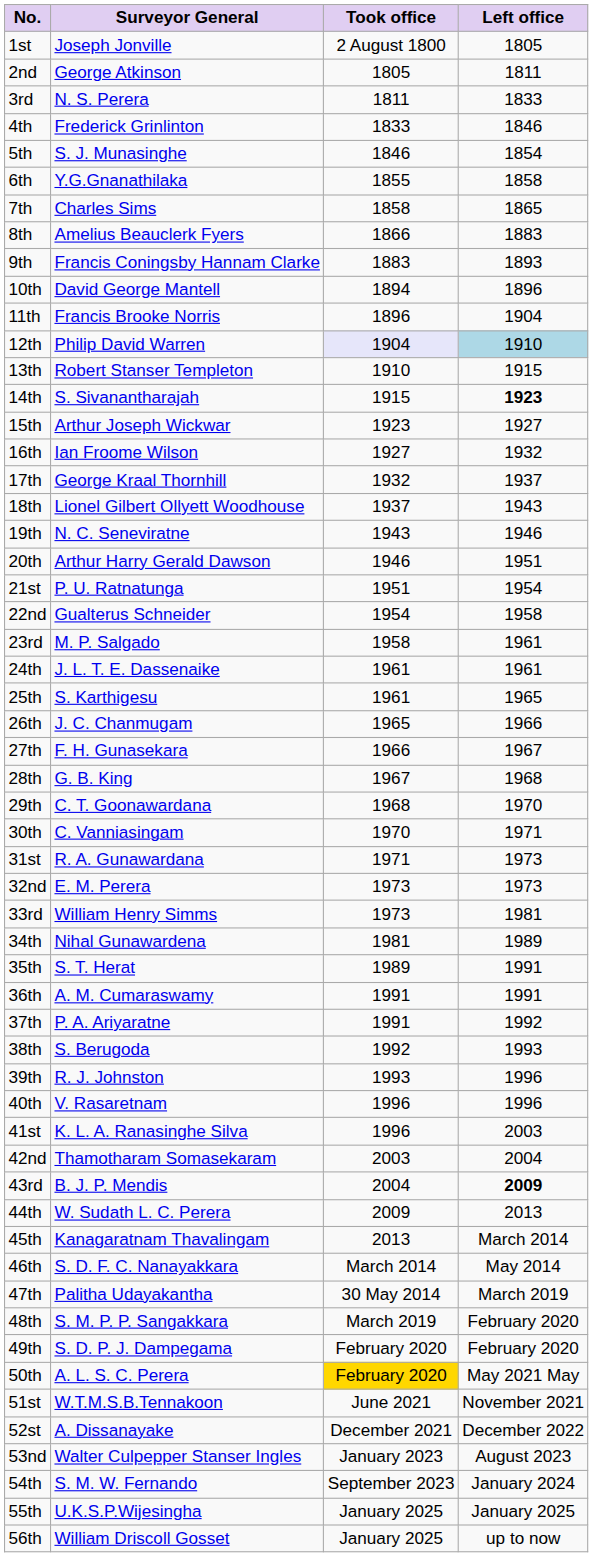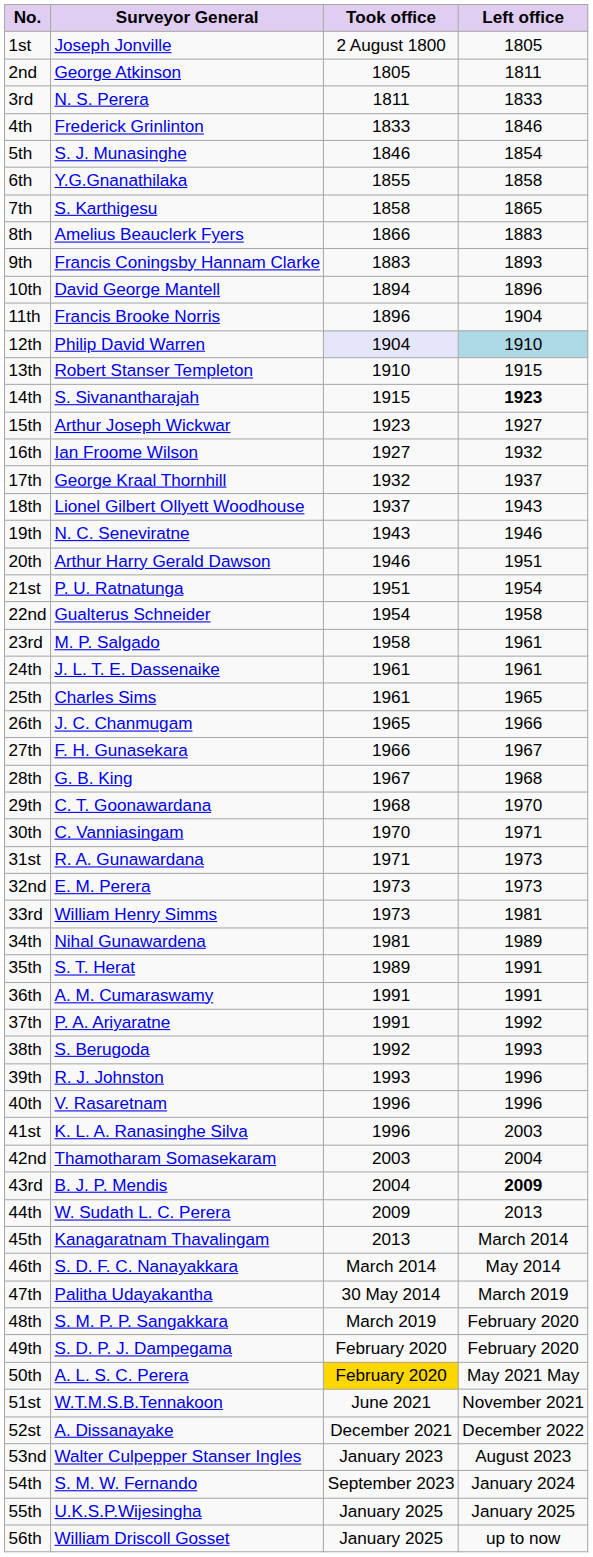 <table class="wikitable sortable" border="1" style="text-align:left; font-size:100%">
 <tr>
 <th style="background-color:#E0CEF2; vertical-align:bottom;">No.</th>
 <th style="background-color:#E0CEF2; vertical-align:bottom;">Surveyor General</th>
 <th style="background-color:#E0CEF2; vertical-align:bottom;">Took office</th>
 <th style="background-color:#E0CEF2; vertical-align:bottom;">Left office</th>
 </tr>
 <tr>
 <td>1st</td>
 <td><a href='#'>Joseph Jonville</a></td>
 <td align=center>2 August 1800</td>
 <td align=center>1805</td>
 </tr>
 <tr>
 <td>2nd</td>
 <td><a href='#'>George Atkinson</a></td>
 <td align=center>1805</td>
 <td align=center>1811</td>
 </tr>
 <tr>
 <td>3rd</td>
 <td><a href='#'>N. S. Perera</a></td>
 <td align=center>1811</td>
 <td align=center>1833</td>
 </tr>
 <tr>
 <td>4th</td>
 <td><a href='#'>Frederick Grinlinton</a></td>
 <td align=center>1833</td>
 <td align=center>1846</td>
 </tr>
 <tr>
 <td>5th</td>
 <td><a href='#'>S. J. Munasinghe</a></td>
 <td align=center>1846</td>
 <td align=center>1854</td>
 </tr>
 <tr>
 <td>6th</td>
 <td><a href='#'>Y.G.Gnanathilaka</a></td>
 <td align=center>1855</td>
 <td align=center>1858</td>
 </tr>
 <tr>
 <td>7th</td>
-<td><a href='#'>Charles Sims</a></td>
+<td><a href='#'>S. Karthigesu</a></td>
 <td align=center>1858</td>
 <td align=center>1865</td>
 </tr>
 <tr>
 <td>8th</td>
 <td><a href='#'>Amelius Beauclerk Fyers</a></td>
 <td align=center>1866</td>
 <td align=center>1883</td>
 </tr>
 <tr>
 <td>9th</td>
 <td><a href='#'>Francis Coningsby Hannam Clarke</a></td>
 <td align=center>1883</td>
 <td align=center>1893</td>
 </tr>
 <tr>
 <td>10th</td>
 <td><a href='#'>David George Mantell</a></td>
 <td align=center>1894</td>
 <td align=center>1896</td>
 </tr>
 <tr>
 <td>11th</td>
 <td><a href='#'>Francis Brooke Norris</a></td>
 <td align=center>1896</td>
 <td align=center>1904</td>
 </tr>
 <tr>
 <td>12th</td>
 <td><a href='#'>Philip David Warren</a></td>
 <td align=center style="background: lavender;">1904</td>
 <td align=center style="background: lightblue;">1910</td>
 </tr>
 <tr>
 <td>13th</td>
 <td><a href='#'>Robert Stanser Templeton</a></td>
 <td align=center>1910</td>
 <td align=center>1915</td>
 </tr>
 <tr>
 <td>14th</td>
 <td><a href='#'>S. Sivanantharajah</a></td>
 <td align=center>1915</td>
 <td align=center><strong>1923</strong></td>
 </tr>
 <tr>
 <td>15th</td>
 <td><a href='#'>Arthur Joseph Wickwar</a></td>
 <td align=center>1923</td>
 <td align=center>1927</td>
 </tr>
 <tr>
 <td>16th</td>
 <td><a href='#'>Ian Froome Wilson</a></td>
 <td align=center>1927</td>
 <td align=center>1932</td>
 </tr>
 <tr>
 <td>17th</td>
 <td><a href='#'>George Kraal Thornhill</a></td>
 <td align=center>1932</td>
 <td align=center>1937</td>
 </tr>
 <tr>
 <td>18th</td>
 <td><a href='#'>Lionel Gilbert Ollyett Woodhouse</a></td>
 <td align=center>1937</td>
 <td align=center>1943</td>
 </tr>
 <tr>
 <td>19th</td>
 <td><a href='#'>N. C. Seneviratne</a></td>
 <td align=center>1943</td>
 <td align=center>1946</td>
 </tr>
 <tr>
 <td>20th</td>
 <td><a href='#'>Arthur Harry Gerald Dawson</a></td>
 <td align=center>1946</td>
 <td align=center>1951</td>
 </tr>
 <tr>
 <td>21st</td>
 <td><a href='#'>P. U. Ratnatunga</a></td>
 <td align=center>1951</td>
 <td align=center>1954</td>
 </tr>
 <tr>
 <td>22nd</td>
 <td><a href='#'>Gualterus Schneider</a></td>
 <td align=center>1954</td>
 <td align=center>1958</td>
 </tr>
 <tr>
 <td>23rd</td>
 <td><a href='#'>M. P. Salgado</a></td>
 <td align=center>1958</td>
 <td align=center>1961</td>
 </tr>
 <tr>
 <td>24th</td>
 <td><a href='#'>J. L. T. E. Dassenaike</a></td>
 <td align=center>1961</td>
 <td align=center>1961</td>
 </tr>
 <tr>
 <td>25th</td>
-<td><a href='#'>S. Karthigesu</a></td>
+<td><a href='#'>Charles Sims</a></td>
 <td align=center>1961</td>
 <td align=center>1965</td>
 </tr>
 <tr>
 <td>26th</td>
 <td><a href='#'>J. C. Chanmugam</a></td>
 <td align=center>1965</td>
 <td align=center>1966</td>
 </tr>
 <tr>
 <td>27th</td>
 <td><a href='#'>F. H. Gunasekara</a></td>
 <td align=center>1966</td>
 <td align=center>1967</td>
 </tr>
 <tr>
 <td>28th</td>
 <td><a href='#'>G. B. King</a></td>
 <td align=center>1967</td>
 <td align=center>1968</td>
 </tr>
 <tr>
 <td>29th</td>
 <td><a href='#'>C. T. Goonawardana</a></td>
 <td align=center>1968</td>
 <td align=center>1970</td>
 </tr>
 <tr>
 <td>30th</td>
 <td><a href='#'>C. Vanniasingam</a></td>
 <td align=center>1970</td>
 <td align=center>1971</td>
 </tr>
 <tr>
 <td>31st</td>
 <td><a href='#'>R. A. Gunawardana</a></td>
 <td align=center>1971</td>
 <td align=center>1973</td>
 </tr>
 <tr>
 <td>32nd</td>
 <td><a href='#'>E. M. Perera</a></td>
 <td align=center>1973</td>
 <td align=center>1973</td>
 </tr>
 <tr>
 <td>33rd</td>
 <td><a href='#'>William Henry Simms</a></td>
 <td align=center>1973</td>
 <td align=center>1981</td>
 </tr>
 <tr>
 <td>34th</td>
 <td><a href='#'>Nihal Gunawardena</a></td>
 <td align=center>1981</td>
 <td align=center>1989</td>
 </tr>
 <tr>
 <td>35th</td>
 <td><a href='#'>S. T. Herat</a></td>
 <td align=center>1989</td>
 <td align=center>1991</td>
 </tr>
 <tr>
 <td>36th</td>
 <td><a href='#'>A. M. Cumaraswamy</a></td>
 <td align=center>1991</td>
 <td align=center>1991</td>
 </tr>
 <tr>
 <td>37th</td>
 <td><a href='#'>P. A. Ariyaratne</a></td>
 <td align=center>1991</td>
 <td align=center>1992</td>
 </tr>
 <tr>
 <td>38th</td>
 <td><a href='#'>S. Berugoda</a></td>
 <td align=center>1992</td>
 <td align=center>1993</td>
 </tr>
 <tr>
 <td>39th</td>
 <td><a href='#'>R. J. Johnston</a></td>
 <td align=center>1993</td>
 <td align=center>1996</td>
 </tr>
 <tr>
 <td>40th</td>
 <td><a href='#'>V. Rasaretnam</a></td>
 <td align=center>1996</td>
 <td align=center>1996</td>
 </tr>
 <tr>
 <td>41st</td>
 <td><a href='#'>K. L. A. Ranasinghe Silva</a></td>
 <td align=center>1996</td>
 <td align=center>2003</td>
 </tr>
 <tr>
 <td>42nd</td>
 <td><a href='#'>Thamotharam Somasekaram</a></td>
 <td align=center>2003</td>
 <td align=center>2004</td>
 </tr>
 <tr>
 <td>43rd</td>
 <td><a href='#'>B. J. P. Mendis</a></td>
 <td align=center>2004</td>
 <td align=center><strong>2009</strong></td>
 </tr>
 <tr>
 <td>44th</td>
 <td><a href='#'>W. Sudath L. C. Perera</a></td>
 <td align=center>2009</td>
 <td align=center>2013</td>
 </tr>
 <tr>
 <td>45th</td>
 <td><a href='#'>Kanagaratnam Thavalingam</a></td>
 <td align=center>2013</td>
 <td align=center>March 2014</td>
 </tr>
 <tr>
 <td>46th</td>
 <td><a href='#'>S. D. F. C. Nanayakkara</a></td>
 <td align=center>March 2014</td>
 <td align=center>May 2014</td>
 </tr>
 <tr>
 <td>47th</td>
 <td><a href='#'>Palitha Udayakantha</a></td>
 <td align=center>30 May 2014</td>
 <td align=center>March 2019</td>
 </tr>
 <tr>
 <td>48th</td>
 <td><a href='#'>S. M. P. P. Sangakkara</a></td>
 <td align=center>March 2019</td>
 <td align=center>February 2020</td>
 </tr>
 <tr>
 <td>49th</td>
 <td><a href='#'>S. D. P. J. Dampegama</a></td>
 <td align=center>February 2020</td>
 <td align=center>February 2020</td>
 </tr>
 <tr>
 <td>50th</td>
 <td><a href='#'>A. L. S. C. Perera</a></td>
 <td align=center style="background: gold;">February 2020</td>
 <td align=center>May 2021 May</td>
 </tr>
 <tr>
 <td>51st</td>
 <td><a href='#'>W.T.M.S.B.Tennakoon</a></td>
 <td align=center>June 2021</td>
 <td align=center>November 2021</td>
 </tr>
 <tr>
 <td>52st</td>
 <td><a href='#'>A. Dissanayake</a></td>
 <td align=center>December 2021</td>
 <td align=center>December 2022</td>
 </tr>
 <tr>
 <td>53nd</td>
 <td><a href='#'>Walter Culpepper Stanser Ingles</a></td>
 <td align=center>January 2023</td>
 <td align=center>August 2023</td>
 </tr>
 <tr>
 <td>54th</td>
 <td><a href='#'>S. M. W. Fernando</a></td>
 <td align=center>September 2023</td>
 <td align=center>January 2024</td>
 </tr>
 <tr>
 <td>55th</td>
 <td><a href='#'>U.K.S.P.Wijesingha</a></td>
 <td align=center>January 2025</td>
 <td align=center>January 2025</td>
 </tr>
 <tr>
 <td>56th</td>
 <td><a href='#'>William Driscoll Gosset</a></td>
 <td align=center>January 2025</td>
 <td align=center>up to now</td>
 </tr>
 </table>
